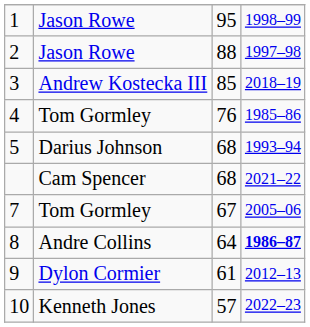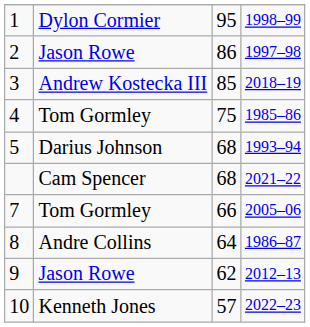 <table class="wikitable">
 <tr>
 </tr>
 <tr>
 <td>1</td>
-<td><a href='#'>Jason Rowe</a></td>
+<td><a href='#'>Dylon Cormier</a></td>
 <td>95</td>
 <td style="font-size:80%;"><a href='#'>1998–99</a></td>
 </tr>
 <tr>
 <td>2</td>
 <td><a href='#'>Jason Rowe</a></td>
-<td>88</td>
+<td>86</td>
 <td style="font-size:80%;"><a href='#'>1997–98</a></td>
 </tr>
 <tr>
 <td>3</td>
 <td><a href='#'>Andrew Kostecka III</a></td>
 <td>85</td>
 <td style="font-size:80%;"><a href='#'>2018–19</a></td>
 </tr>
 <tr>
 <td>4</td>
 <td>Tom Gormley</td>
-<td>76</td>
+<td>75</td>
 <td style="font-size:80%;"><a href='#'>1985–86</a></td>
 </tr>
 <tr>
 <td>5</td>
 <td>Darius Johnson</td>
 <td>68</td>
 <td style="font-size:80%;"><a href='#'>1993–94</a></td>
 </tr>
 <tr>
 <td></td>
 <td>Cam Spencer</td>
 <td>68</td>
 <td style="font-size:80%;"><a href='#'>2021–22</a></td>
 </tr>
 <tr>
 <td>7</td>
 <td>Tom Gormley</td>
-<td>67</td>
+<td>66</td>
 <td style="font-size:80%;"><a href='#'>2005–06</a></td>
 </tr>
 <tr>
 <td>8</td>
 <td>Andre Collins</td>
 <td>64</td>
-<td style="font-size:80%;"><strong><a href='#'>1986–87</a></strong></td>
+<td style="font-size:80%;"><a href='#'>1986–87</a></td>
 </tr>
 <tr>
 <td>9</td>
-<td><a href='#'>Dylon Cormier</a></td>
-<td>61</td>
+<td><a href='#'>Jason Rowe</a></td>
+<td>62</td>
 <td style="font-size:80%;"><a href='#'>2012–13</a></td>
 </tr>
 <tr>
 <td>10</td>
 <td>Kenneth Jones</td>
 <td>57</td>
 <td style="font-size:80%;"><a href='#'>2022–23</a></td>
 </tr>
 </table>
